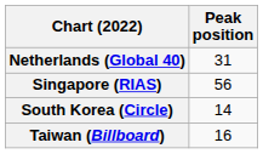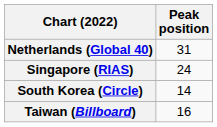 <table class="wikitable sortable plainrowheaders" style="text-align:center">
 <tr>
 <th scope="col">Chart (2022)</th>
 <th scope="col">Peak<br>position</th>
 </tr>
 <tr>
 <th scope="row">Netherlands (<a href='#'>Global 40</a>)</th>
 <td>31</td>
 </tr>
 <tr>
 <th scope="row">Singapore (<a href='#'>RIAS</a>)</th>
-<td>56</td>
+<td>24</td>
 </tr>
 <tr>
 <th scope="row">South Korea (<a href='#'>Circle</a>)</th>
 <td>14</td>
 </tr>
 <tr>
 <th scope="row">Taiwan (<em><a href='#'>Billboard</a></em>)</th>
 <td>16</td>
 </tr>
 </table>
